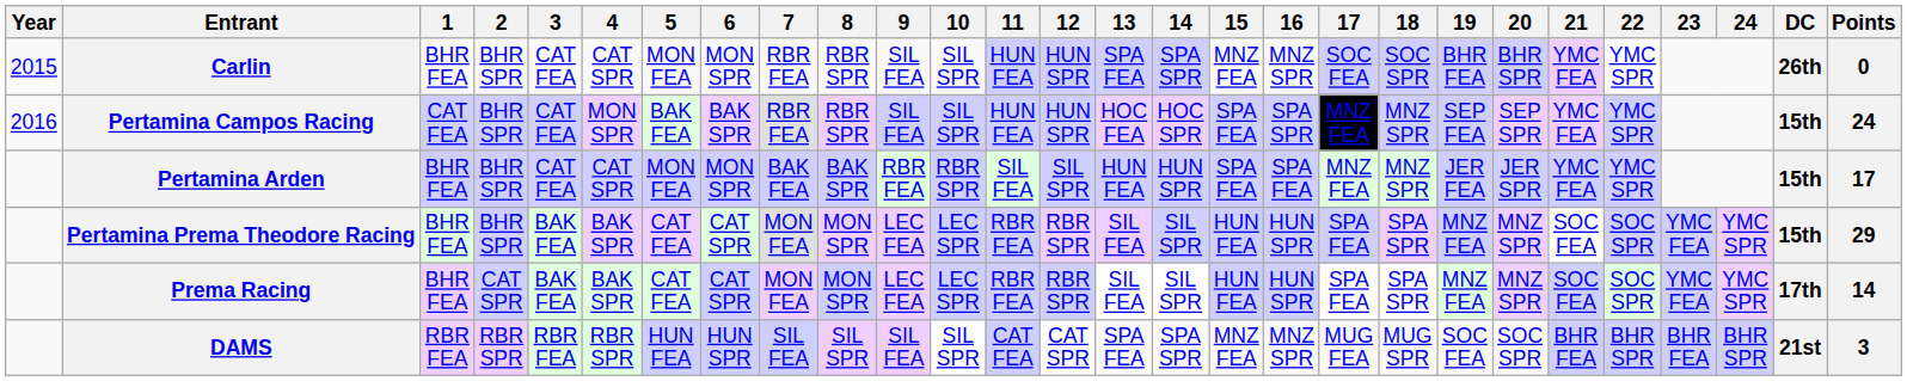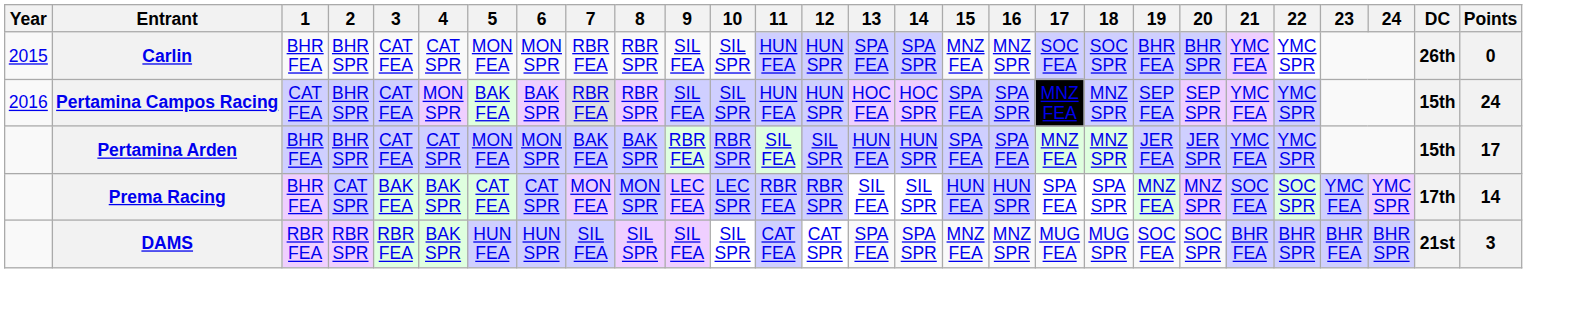 <table class="wikitable" style="text-align:center; font-size:85%">
 <tr>
 <th>Year</th>
 <th>Entrant</th>
 <th>1</th>
 <th>2</th>
 <th>3</th>
 <th>4</th>
 <th>5</th>
 <th>6</th>
 <th>7</th>
 <th>8</th>
 <th>9</th>
 <th>10</th>
 <th>11</th>
 <th>12</th>
 <th>13</th>
 <th>14</th>
 <th>15</th>
 <th>16</th>
 <th>17</th>
 <th>18</th>
 <th>19</th>
 <th>20</th>
 <th>21</th>
 <th>22</th>
 <th>23</th>
 <th>24</th>
 <th>DC</th>
 <th>Points</th>
 </tr>
 <tr>
 <td><a href='#'>2015</a></td>
 <th nowrap><a href='#'>Carlin</a></th>
 <td><a href='#'>BHR<br>FEA</a></td>
 <td><a href='#'>BHR<br>SPR</a></td>
 <td><a href='#'>CAT<br>FEA</a></td>
 <td><a href='#'>CAT<br>SPR</a></td>
 <td><a href='#'>MON<br>FEA</a></td>
 <td><a href='#'>MON<br>SPR</a></td>
 <td><a href='#'>RBR<br>FEA</a></td>
 <td><a href='#'>RBR<br>SPR</a></td>
 <td><a href='#'>SIL<br>FEA</a></td>
 <td><a href='#'>SIL<br>SPR</a></td>
 <td style="background:#CFCFFF;"><a href='#'>HUN<br>FEA</a><br></td>
 <td style="background:#CFCFFF;"><a href='#'>HUN<br>SPR</a><br></td>
 <td style="background:#CFCFFF;"><a href='#'>SPA<br>FEA</a><br></td>
 <td style="background:#CFCFFF;"><a href='#'>SPA<br>SPR</a><br></td>
 <td><a href='#'>MNZ<br>FEA</a></td>
 <td><a href='#'>MNZ<br>SPR</a></td>
 <td style="background:#CFCFFF;"><a href='#'>SOC<br>FEA</a><br></td>
 <td style="background:#CFCFFF;"><a href='#'>SOC<br>SPR</a><br></td>
 <td style="background:#CFCFFF;"><a href='#'>BHR<br>FEA</a><br></td>
 <td style="background:#CFCFFF;"><a href='#'>BHR<br>SPR</a><br></td>
 <td style="background:#EFCFFF;"><a href='#'>YMC<br>FEA</a><br></td>
 <td style="background:#FFFFFF;"><a href='#'>YMC<br>SPR</a><br></td>
 <td colspan=2></td>
 <th>26th</th>
 <th>0</th>
 </tr>
 <tr>
 <td><a href='#'>2016</a></td>
 <th nowrap><a href='#'>Pertamina Campos Racing</a></th>
 <td style="background:#CFCFFF;"><a href='#'>CAT<br>FEA</a><br></td>
 <td style="background:#CFCFFF;"><a href='#'>BHR<br>SPR</a><br></td>
 <td style="background:#CFCFFF;"><a href='#'>CAT<br>FEA</a><br></td>
 <td style="background:#EFCFFF;"><a href='#'>MON<br>SPR</a><br></td>
 <td style="background:#DFFFDF;"><a href='#'>BAK<br>FEA</a><br></td>
 <td style="background:#EFCFFF;"><a href='#'>BAK<br>SPR</a><br></td>
 <td style="background:#DFDFDF;"><a href='#'>RBR<br>FEA</a><br></td>
 <td style="background:#EFCFFF;"><a href='#'>RBR<br>SPR</a><br></td>
 <td style="background:#CFCFFF;"><a href='#'>SIL<br>FEA</a><br></td>
 <td style="background:#CFCFFF;"><a href='#'>SIL<br>SPR</a><br></td>
 <td style="background:#CFCFFF;"><a href='#'>HUN<br>FEA</a><br></td>
 <td style="background:#CFCFFF;"><a href='#'>HUN<br>SPR</a><br></td>
 <td style="background:#EFCFFF;"><a href='#'>HOC<br>FEA</a><br></td>
 <td style="background:#EFCFFF;"><a href='#'>HOC<br>SPR</a><br></td>
 <td style="background:#CFCFFF;"><a href='#'>SPA<br>FEA</a><br></td>
 <td style="background:#CFCFFF;"><a href='#'>SPA<br>SPR</a><br></td>
 <td style="background:#000000; color:white"><a href='#'><span>MNZ<br>FEA</span></a><br></td>
 <td style="background:#CFCFFF;"><a href='#'>MNZ<br>SPR</a><br></td>
 <td style="background:#CFCFFF;"><a href='#'>SEP<br>FEA</a><br></td>
 <td style="background:#EFCFFF;"><a href='#'>SEP<br>SPR</a><br></td>
 <td style="background:#EFCFFF;"><a href='#'>YMC<br>FEA</a><br></td>
 <td style="background:#CFCFFF;"><a href='#'>YMC<br>SPR</a><br></td>
 <td colspan=2></td>
 <th>15th</th>
 <th>24</th>
 </tr>
 <tr>
 <td></td>
 <th nowrap><a href='#'>Pertamina Arden</a></th>
 <td style="background:#CFCFFF;"><a href='#'>BHR<br>FEA</a><br></td>
 <td style="background:#CFCFFF;"><a href='#'>BHR<br>SPR</a><br></td>
 <td style="background:#CFCFFF;"><a href='#'>CAT<br>FEA</a><br></td>
 <td style="background:#CFCFFF;"><a href='#'>CAT<br>SPR</a><br></td>
 <td style="background:#CFCFFF;"><a href='#'>MON<br>FEA</a><br></td>
 <td style="background:#CFCFFF;"><a href='#'>MON<br>SPR</a><br></td>
 <td style="background:#CFCFFF;"><a href='#'>BAK<br>FEA</a><br></td>
 <td style="background:#CFCFFF;"><a href='#'>BAK<br>SPR</a><br></td>
 <td style="background:#DFFFDF;"><a href='#'>RBR<br>FEA</a><br></td>
 <td style="background:#CFCFFF;"><a href='#'>RBR<br>SPR</a><br></td>
 <td style="background:#DFFFDF;"><a href='#'>SIL<br>FEA</a><br></td>
 <td style="background:#CFCFFF;"><a href='#'>SIL<br>SPR</a><br></td>
 <td style="background:#CFCFFF;"><a href='#'>HUN<br>FEA</a><br></td>
 <td style="background:#CFCFFF;"><a href='#'>HUN<br>SPR</a><br></td>
 <td style="background:#CFCFFF;"><a href='#'>SPA<br>FEA</a><br></td>
 <td style="background:#CFCFFF;"><a href='#'>SPA<br>FEA</a><br></td>
 <td style="background:#DFFFDF;"><a href='#'>MNZ<br>FEA</a><br></td>
 <td style="background:#DFFFDF;"><a href='#'>MNZ<br>SPR</a><br></td>
 <td style="background:#CFCFFF;"><a href='#'>JER<br>FEA</a><br></td>
 <td style="background:#CFCFFF;"><a href='#'>JER<br>SPR</a><br></td>
 <td style="background:#CFCFFF;"><a href='#'>YMC<br>FEA</a><br></td>
 <td style="background:#CFCFFF;"><a href='#'>YMC<br>SPR</a><br></td>
 <td colspan=2></td>
 <th>15th</th>
 <th>17</th>
 </tr>
 <tr>
 <td></td>
-<th nowrap><a href='#'>Pertamina Prema Theodore Racing</a></th>
-<td style="background:#DFFFDF;"><a href='#'>BHR<br>FEA</a><br></td>
-<td style="background:#CFCFFF;"><a href='#'>BHR<br>SPR</a><br></td>
-<td style="background:#DFFFDF;"><a href='#'>BAK<br>FEA</a><br></td>
-<td style="background:#EFCFFF;"><a href='#'>BAK<br>SPR</a><br></td>
-<td style="background:#EFCFFF;"><a href='#'>CAT<br>FEA</a><br></td>
-<td style="background:#DFFFDF;"><a href='#'>CAT<br>SPR</a><br></td>
-<td style="background:#DFDFDF;"><a href='#'>MON<br>FEA</a><br></td>
-<td style="background:#EFCFFF;"><a href='#'>MON<br>SPR</a><br></td>
-<td style="background:#EFCFFF;"><a href='#'>LEC<br>FEA</a><br></td>
-<td style="background:#CFCFFF;"><a href='#'>LEC<br>SPR</a><br></td>
-<td style="background:#CFCFFF;"><a href='#'>RBR<br>FEA</a><br></td>
-<td style="background:#EFCFFF;"><a href='#'>RBR<br>SPR</a><br></td>
-<td style="background:#EFCFFF;"><a href='#'>SIL<br>FEA</a><br></td>
-<td style="background:#CFCFFF;"><a href='#'>SIL<br>SPR</a><br></td>
-<td style="background:#CFCFFF;"><a href='#'>HUN<br>FEA</a><br></td>
-<td style="background:#CFCFFF;"><a href='#'>HUN<br>SPR</a><br></td>
-<td style="background:#CFCFFF;"><a href='#'>SPA<br>FEA</a><br></td>
-<td style="background:#EFCFFF;"><a href='#'>SPA<br>SPR</a><br></td>
-<td style="background:#CFCFFF;"><a href='#'>MNZ<br>FEA</a><br></td>
-<td style="background:#EFCFFF;"><a href='#'>MNZ<br>SPR</a><br></td>
-<td style="background:#FFFFFF;"><a href='#'>SOC<br>FEA</a><br></td>
-<td style="background:#CFCFFF;"><a href='#'>SOC<br>SPR</a><br></td>
-<td style="background:#CFCFFF;"><a href='#'>YMC<br>FEA</a><br></td>
-<td style="background:#EFCFFF;"><a href='#'>YMC<br>SPR</a><br></td>
-<th>15th</th>
-<th>29</th>
-</tr>
-<tr>
-<td></td>
 <th nowrap><a href='#'>Prema Racing</a></th>
 <td style="background:#EFCFFF;"><a href='#'>BHR<br>FEA</a><br></td>
 <td style="background:#CFCFFF;"><a href='#'>CAT<br>SPR</a><br></td>
 <td style="background:#DFFFDF;"><a href='#'>BAK<br>FEA</a><br></td>
 <td style="background:#DFFFDF;"><a href='#'>BAK<br>SPR</a><br></td>
 <td style="background:#DFFFDF;"><a href='#'>CAT<br>FEA</a><br></td>
 <td style="background:#CFCFFF;"><a href='#'>CAT<br>SPR</a><br></td>
 <td style="background:#EFCFFF;"><a href='#'>MON<br>FEA</a><br></td>
 <td style="background:#CFCFFF;"><a href='#'>MON<br>SPR</a><br></td>
 <td style="background:#EFCFFF;"><a href='#'>LEC<br>FEA</a><br></td>
 <td style="background:#CFCFFF;"><a href='#'>LEC<br>SPR</a><br></td>
 <td style="background:#CFCFFF;"><a href='#'>RBR<br>FEA</a><br></td>
 <td style="background:#CFCFFF;"><a href='#'>RBR<br>SPR</a><br></td>
 <td style="background:#FFFFFF;"><a href='#'>SIL<br>FEA</a><br></td>
 <td style="background:#FFFFFF;"><a href='#'>SIL<br>SPR</a><br></td>
 <td style="background:#CFCFFF;"><a href='#'>HUN<br>FEA</a><br></td>
 <td style="background:#CFCFFF;"><a href='#'>HUN<br>SPR</a><br></td>
 <td style="background:#FFFFFF;"><a href='#'>SPA<br>FEA</a><br></td>
 <td style="background:#FFFFFF;"><a href='#'>SPA<br>SPR</a><br></td>
 <td style="background:#DFFFDF;"><a href='#'>MNZ<br>FEA</a><br></td>
 <td style="background:#EFCFFF;"><a href='#'>MNZ<br>SPR</a><br></td>
 <td style="background:#CFCFFF;"><a href='#'>SOC<br>FEA</a><br></td>
 <td style="background:#DFFFDF;"><a href='#'>SOC<br>SPR</a><br></td>
 <td style="background:#CFCFFF;"><a href='#'>YMC<br>FEA</a><br></td>
 <td style="background:#EFCFFF;"><a href='#'>YMC<br>SPR</a><br></td>
 <th>17th</th>
 <th>14</th>
 </tr>
 <tr>
 <td></td>
 <th nowrap><a href='#'>DAMS</a></th>
 <td style="background:#EFCFFF;"><a href='#'>RBR<br>FEA</a><br></td>
 <td style="background:#EFCFFF;"><a href='#'>RBR<br>SPR</a><br></td>
 <td style="background:#DFFFDF;"><a href='#'>RBR<br>FEA</a><br></td>
-<td style="background:#DFFFDF;"><a href='#'>RBR<br>SPR</a><br></td>
+<td style="background:#DFFFDF;"><a href='#'>BAK<br>SPR</a><br></td>
 <td style="background:#CFCFFF;"><a href='#'>HUN<br>FEA</a><br></td>
 <td style="background:#CFCFFF;"><a href='#'>HUN<br>SPR</a><br></td>
 <td style="background:#CFCFFF;"><a href='#'>SIL<br>FEA</a><br></td>
 <td style="background:#EFCFFF;"><a href='#'>SIL<br>SPR</a><br></td>
 <td style="background:#EFCFFF;"><a href='#'>SIL<br>FEA</a><br></td>
 <td style="background:#FFFFFF;"><a href='#'>SIL<br>SPR</a><br></td>
 <td style="background:#CFCFFF;"><a href='#'>CAT<br>FEA</a><br></td>
 <td style="background:#FFFFFF;"><a href='#'>CAT<br>SPR</a><br></td>
 <td><a href='#'>SPA<br>FEA</a></td>
 <td><a href='#'>SPA<br>SPR</a></td>
 <td><a href='#'>MNZ<br>FEA</a></td>
 <td><a href='#'>MNZ<br>SPR</a></td>
 <td><a href='#'>MUG<br>FEA</a></td>
 <td><a href='#'>MUG<br>SPR</a></td>
 <td><a href='#'>SOC<br>FEA</a></td>
 <td><a href='#'>SOC<br>SPR</a></td>
 <td style="background:#CFCFFF;"><a href='#'>BHR<br>FEA</a><br></td>
 <td style="background:#CFCFFF;"><a href='#'>BHR<br>SPR</a><br></td>
 <td style="background:#CFCFFF;"><a href='#'>BHR<br>FEA</a><br></td>
 <td style="background:#CFCFFF;"><a href='#'>BHR<br>SPR</a><br></td>
 <th>21st</th>
 <th>3</th>
 </tr>
 </table>
